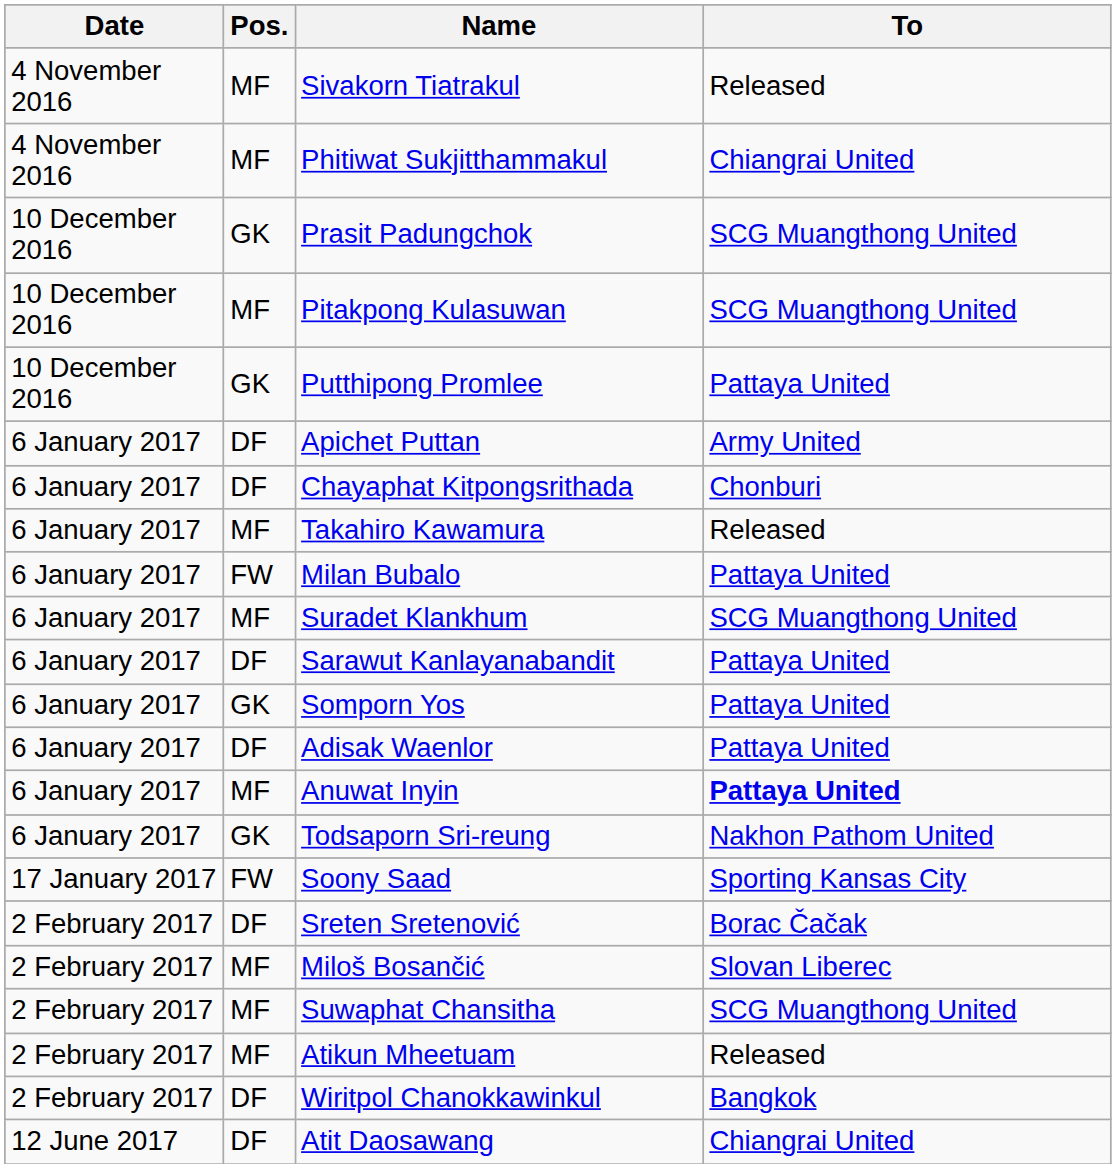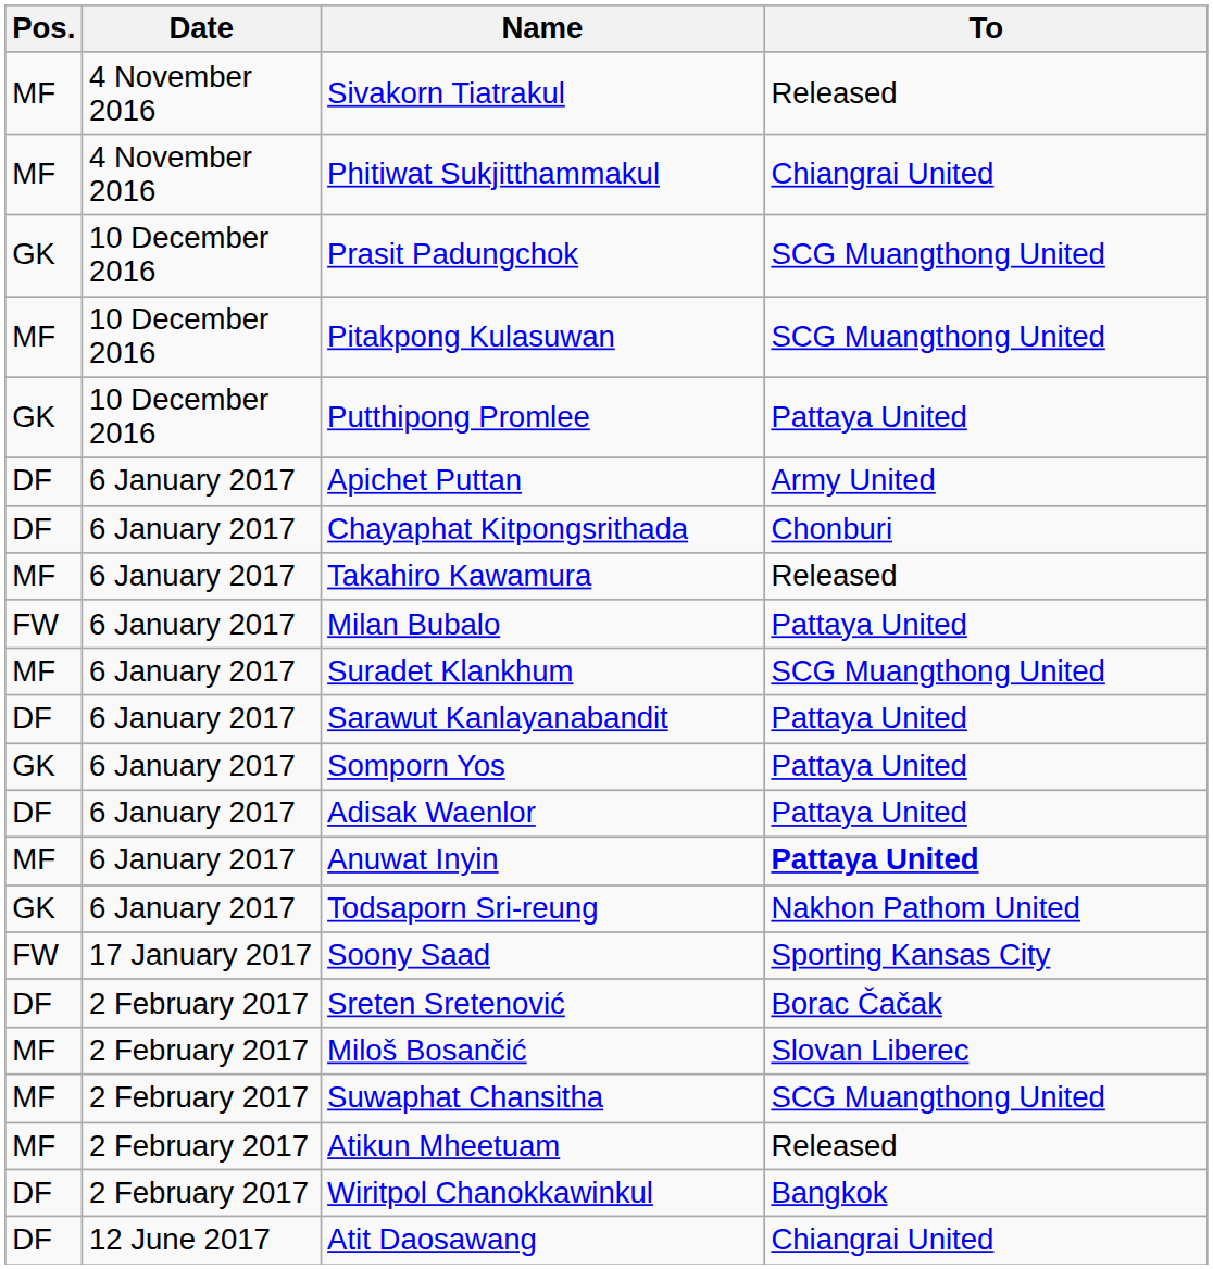 <table class="wikitable">
 <tr>
+<th>Pos.</th>
 <th width="120">Date</th>
-<th>Pos.</th>
 <th width="230">Name</th>
 <th width="230">To</th>
 </tr>
 <tr>
+<td>MF</td>
 <td>4 November 2016</td>
-<td>MF</td>
 <td> <a href='#'>Sivakorn Tiatrakul</a></td>
 <td>Released</td>
 </tr>
 <tr>
+<td>MF</td>
 <td>4 November 2016</td>
-<td>MF</td>
 <td> <a href='#'>Phitiwat Sukjitthammakul</a></td>
 <td> <a href='#'>Chiangrai United</a></td>
 </tr>
 <tr>
+<td>GK</td>
 <td>10 December 2016</td>
-<td>GK</td>
 <td> <a href='#'>Prasit Padungchok</a></td>
 <td> <a href='#'>SCG Muangthong United</a></td>
 </tr>
 <tr>
+<td>MF</td>
 <td>10 December 2016</td>
-<td>MF</td>
 <td> <a href='#'>Pitakpong Kulasuwan</a></td>
 <td> <a href='#'>SCG Muangthong United</a></td>
 </tr>
 <tr>
+<td>GK</td>
 <td>10 December 2016</td>
-<td>GK</td>
 <td> <a href='#'>Putthipong Promlee</a></td>
 <td> <a href='#'>Pattaya United</a></td>
 </tr>
 <tr>
+<td>DF</td>
 <td>6 January 2017</td>
-<td>DF</td>
 <td> <a href='#'>Apichet Puttan</a></td>
 <td> <a href='#'>Army United</a></td>
 </tr>
 <tr>
+<td>DF</td>
 <td>6 January 2017</td>
-<td>DF</td>
 <td> <a href='#'>Chayaphat Kitpongsrithada</a></td>
 <td> <a href='#'>Chonburi</a></td>
 </tr>
 <tr>
+<td>MF</td>
 <td>6 January 2017</td>
-<td>MF</td>
 <td> <a href='#'>Takahiro Kawamura</a></td>
 <td>Released</td>
 </tr>
 <tr>
+<td>FW</td>
 <td>6 January 2017</td>
-<td>FW</td>
 <td> <a href='#'>Milan Bubalo</a></td>
 <td> <a href='#'>Pattaya United</a></td>
 </tr>
 <tr>
+<td>MF</td>
 <td>6 January 2017</td>
-<td>MF</td>
 <td> <a href='#'>Suradet Klankhum</a></td>
 <td> <a href='#'>SCG Muangthong United</a></td>
 </tr>
 <tr>
+<td>DF</td>
 <td>6 January 2017</td>
-<td>DF</td>
 <td> <a href='#'>Sarawut Kanlayanabandit</a></td>
 <td> <a href='#'>Pattaya United</a></td>
 </tr>
 <tr>
+<td>GK</td>
 <td>6 January 2017</td>
-<td>GK</td>
 <td> <a href='#'>Somporn Yos</a></td>
 <td> <a href='#'>Pattaya United</a></td>
 </tr>
 <tr>
+<td>DF</td>
 <td>6 January 2017</td>
-<td>DF</td>
 <td> <a href='#'>Adisak Waenlor</a></td>
 <td> <a href='#'>Pattaya United</a></td>
 </tr>
 <tr>
+<td>MF</td>
 <td>6 January 2017</td>
-<td>MF</td>
 <td> <a href='#'>Anuwat Inyin</a></td>
 <td><strong> <a href='#'>Pattaya United</a></strong></td>
 </tr>
 <tr>
+<td>GK</td>
 <td>6 January 2017</td>
-<td>GK</td>
 <td> <a href='#'>Todsaporn Sri-reung</a></td>
 <td> <a href='#'>Nakhon Pathom United</a></td>
 </tr>
 <tr>
+<td>FW</td>
 <td>17 January 2017</td>
-<td>FW</td>
 <td> <a href='#'>Soony Saad</a></td>
 <td> <a href='#'>Sporting Kansas City</a></td>
 </tr>
 <tr>
+<td>DF</td>
 <td>2 February 2017</td>
-<td>DF</td>
 <td> <a href='#'>Sreten Sretenović</a></td>
 <td> <a href='#'>Borac Čačak</a></td>
 </tr>
 <tr>
+<td>MF</td>
 <td>2 February 2017</td>
-<td>MF</td>
 <td> <a href='#'>Miloš Bosančić</a></td>
 <td> <a href='#'>Slovan Liberec</a></td>
 </tr>
 <tr>
+<td>MF</td>
 <td>2 February 2017</td>
-<td>MF</td>
 <td> <a href='#'>Suwaphat Chansitha</a></td>
 <td> <a href='#'>SCG Muangthong United</a></td>
 </tr>
 <tr>
+<td>MF</td>
 <td>2 February 2017</td>
-<td>MF</td>
 <td> <a href='#'>Atikun Mheetuam</a></td>
 <td>Released</td>
 </tr>
 <tr>
+<td>DF</td>
 <td>2 February 2017</td>
-<td>DF</td>
 <td> <a href='#'>Wiritpol Chanokkawinkul</a></td>
 <td> <a href='#'>Bangkok</a></td>
 </tr>
 <tr>
+<td>DF</td>
 <td>12 June 2017</td>
-<td>DF</td>
 <td> <a href='#'>Atit Daosawang</a></td>
 <td> <a href='#'>Chiangrai United</a></td>
 </tr>
 </table>
